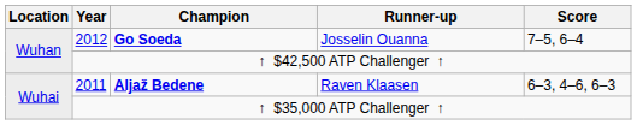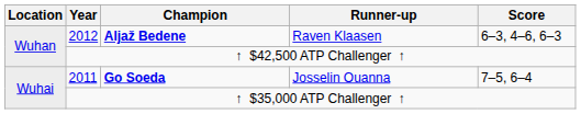 <table class="wikitable" style="font-size:90%">
 <tr>
 <th>Location</th>
 <th>Year</th>
 <th width="200">Champion</th>
 <th width="200">Runner-up</th>
 <th width="100">Score</th>
 </tr>
 <tr>
 <td align="center" rowspan="2" style="background:#ededed"><a href='#'>Wuhan</a></td>
 <td><a href='#'>2012</a></td>
-<td> <strong><a href='#'>Go Soeda</a></strong></td>
-<td> <a href='#'>Josselin Ouanna</a></td>
-<td>7–5, 6–4</td>
+<td> <strong><a href='#'>Aljaž Bedene</a></strong></td>
+<td> <a href='#'>Raven Klaasen</a></td>
+<td>6–3, 4–6, 6–3</td>
 </tr>
 <tr>
 <td colspan="5" align="center">↑  $42,500 ATP Challenger  ↑</td>
 </tr>
 <tr>
 <td align="center" rowspan="2" style="background:#ededed"><a href='#'>Wuhai</a></td>
 <td><a href='#'>2011</a></td>
-<td> <strong><a href='#'>Aljaž Bedene</a></strong></td>
-<td> <a href='#'>Raven Klaasen</a></td>
-<td>6–3, 4–6, 6–3</td>
+<td> <strong><a href='#'>Go Soeda</a></strong></td>
+<td> <a href='#'>Josselin Ouanna</a></td>
+<td>7–5, 6–4</td>
 </tr>
 <tr>
 <td colspan="5" align="center">↑  $35,000 ATP Challenger  ↑</td>
 </tr>
 </table>
